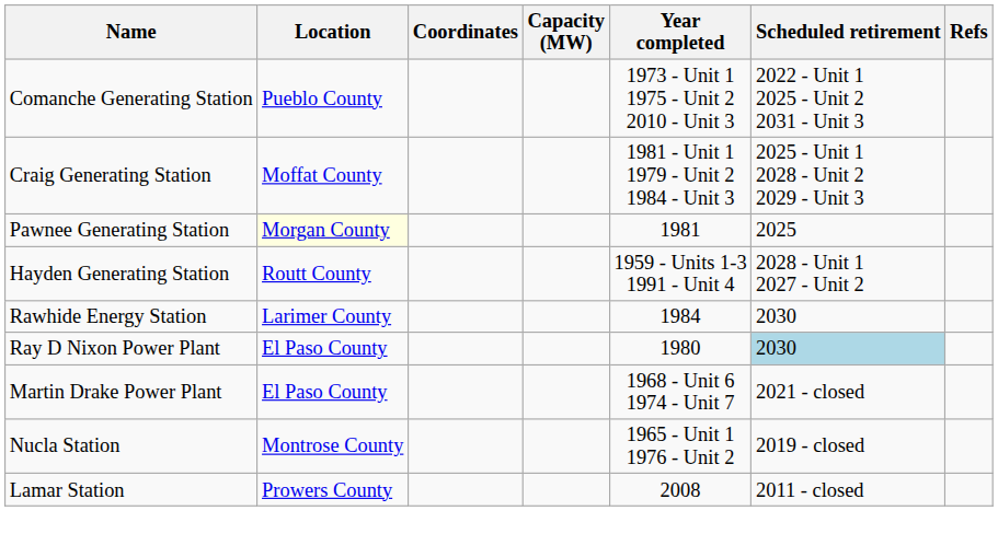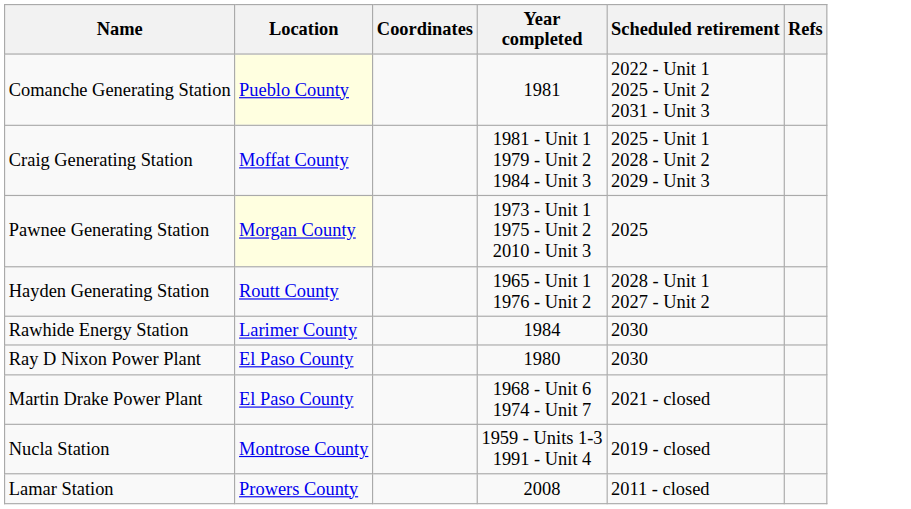 <table class="wikitable sortable">
 <tr>
 <th>Name</th>
 <th>Location</th>
 <th>Coordinates</th>
-<th>Capacity<br>(MW)</th>
 <th>Year<br>completed</th>
 <th>Scheduled retirement</th>
 <th>Refs</th>
 </tr>
 <tr>
 <td>Comanche Generating Station</td>
-<td><a href='#'>Pueblo County</a></td>
+<td style="background: lightyellow;"><a href='#'>Pueblo County</a></td>
 <td></td>
-<td align="center"></td>
-<td align="center">1973 - Unit 1<br>1975 - Unit 2<br>2010 - Unit 3</td>
+<td align="center">1981</td>
 <td>2022 - Unit 1<br>2025 - Unit 2<br>2031 - Unit 3</td>
 <td></td>
 </tr>
 <tr>
 <td>Craig Generating Station</td>
 <td><a href='#'>Moffat County</a></td>
 <td></td>
-<td align="center"></td>
 <td align="center">1981 - Unit 1<br>1979 - Unit 2<br>1984 - Unit 3</td>
 <td>2025 - Unit 1<br>2028 - Unit 2<br>2029 - Unit 3</td>
 <td></td>
 </tr>
 <tr>
 <td>Pawnee Generating Station</td>
 <td style="background: lightyellow;"><a href='#'>Morgan County</a></td>
 <td></td>
-<td align="center"></td>
-<td align="center">1981</td>
+<td align="center">1973 - Unit 1<br>1975 - Unit 2<br>2010 - Unit 3</td>
 <td>2025</td>
 <td></td>
 </tr>
 <tr>
 <td>Hayden Generating Station</td>
 <td><a href='#'>Routt County</a></td>
 <td></td>
-<td align="center"></td>
-<td align="center">1959 - Units 1-3<br>1991 - Unit 4</td>
+<td align="center">1965 - Unit 1<br>1976 - Unit 2</td>
 <td>2028 - Unit 1<br>2027 - Unit 2</td>
 <td></td>
 </tr>
 <tr>
 <td>Rawhide Energy Station</td>
 <td><a href='#'>Larimer County</a></td>
 <td></td>
-<td align="center"></td>
 <td align="center">1984</td>
 <td>2030</td>
 <td></td>
 </tr>
 <tr>
 <td>Ray D Nixon Power Plant</td>
 <td><a href='#'>El Paso County</a></td>
 <td></td>
-<td align="center"></td>
 <td align="center">1980</td>
-<td style="background: lightblue;">2030</td>
+<td>2030</td>
 <td></td>
 </tr>
 <tr>
 <td>Martin Drake Power Plant</td>
 <td><a href='#'>El Paso County</a></td>
 <td></td>
-<td align="center"></td>
 <td align="center">1968 - Unit 6<br>1974 - Unit 7</td>
 <td>2021 - closed </td>
 <td></td>
 </tr>
 <tr>
 <td>Nucla Station</td>
 <td><a href='#'>Montrose County</a></td>
 <td></td>
-<td align="center"></td>
-<td align="center">1965 - Unit 1<br>1976 - Unit 2</td>
+<td align="center">1959 - Units 1-3<br>1991 - Unit 4</td>
 <td>2019 - closed</td>
 <td></td>
 </tr>
 <tr>
 <td>Lamar Station</td>
 <td><a href='#'>Prowers County</a></td>
 <td></td>
-<td align="center"></td>
 <td align="center">2008</td>
 <td>2011 - closed</td>
 <td></td>
 </tr>
 </table>
